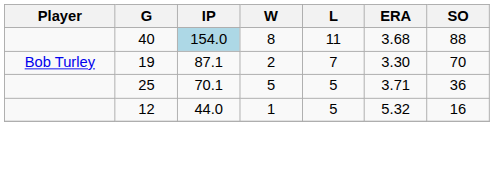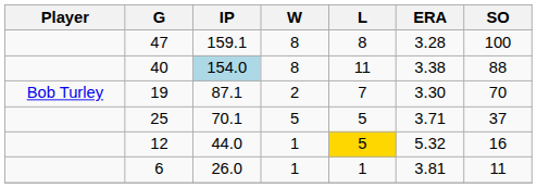 <table class="wikitable sortable">
 <tr>
 <th bgcolor="#DDDDFF" width="16%">Player</th>
 <th bgcolor="#DDDDFF" width="9%">G</th>
 <th bgcolor="#DDDDFF" width="9%">IP</th>
 <th bgcolor="#DDDDFF" width="9%">W</th>
 <th bgcolor="#DDDDFF" width="9%">L</th>
 <th bgcolor="#DDDDFF" width="9%">ERA</th>
 <th bgcolor="#DDDDFF" width="9%">SO</th>
 </tr>
 <tr align="center">
 <td></td>
+<td>47</td>
+<td>159.1</td>
+<td>8</td>
+<td>8</td>
+<td>3.28</td>
+<td>100</td>
+</tr>
+<tr align="center">
+<td></td>
 <td>40</td>
 <td style="background: lightblue;">154.0</td>
 <td>8</td>
 <td>11</td>
-<td>3.68</td>
+<td>3.38</td>
 <td>88</td>
 </tr>
 <tr align="center">
 <td><a href='#'>Bob Turley</a></td>
 <td>19</td>
 <td>87.1</td>
 <td>2</td>
 <td>7</td>
 <td>3.30</td>
 <td>70</td>
 </tr>
 <tr align=center>
 <td></td>
 <td>25</td>
 <td>70.1</td>
 <td>5</td>
 <td>5</td>
 <td>3.71</td>
-<td>36</td>
+<td>37</td>
 </tr>
 <tr align="center">
 <td></td>
 <td>12</td>
 <td>44.0</td>
 <td>1</td>
-<td>5</td>
+<td style="background: gold;">5</td>
 <td>5.32</td>
 <td>16</td>
 </tr>
 <tr align="center">
+<td></td>
+<td>6</td>
+<td>26.0</td>
+<td>1</td>
+<td>1</td>
+<td>3.81</td>
+<td>11</td>
+</tr>
+<tr align="center">
 </tr>
 </table>
